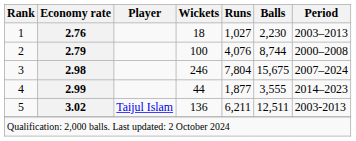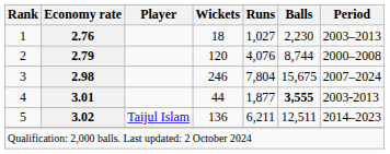 <table class="wikitable plainrowheaders sortable">
 <tr>
 <th scope=col>Rank</th>
 <th scope=col>Economy rate</th>
 <th scope=col>Player</th>
 <th scope=col>Wickets</th>
 <th scope=col>Runs</th>
 <th scope=col>Balls</th>
 <th scope=col>Period</th>
 </tr>
 <tr>
 <td align=center>1</td>
 <th scope=row style=text-align:center;>2.76</th>
 <td></td>
 <td align=center>18</td>
 <td align=center>1,027</td>
 <td align=center>2,230</td>
 <td>2003–2013</td>
 </tr>
 <tr>
 <td align=center>2</td>
 <th scope=row style=text-align:center;>2.79</th>
 <td></td>
-<td align=center>100</td>
+<td align=center>120</td>
 <td align=center>4,076</td>
 <td align=center>8,744</td>
 <td>2000–2008</td>
 </tr>
 <tr>
 <td align=center>3</td>
 <th scope=row style=text-align:center;>2.98</th>
 <td></td>
 <td align=center>246</td>
 <td align=center>7,804</td>
 <td align=center>15,675</td>
 <td>2007–2024</td>
 </tr>
 <tr>
 <td align=center>4</td>
-<th scope=row style=text-align:center;>2.99</th>
+<th scope=row style=text-align:center;>3.01</th>
 <td></td>
 <td align=center>44</td>
 <td align=center>1,877</td>
-<td align=center>3,555</td>
-<td>2014–2023</td>
+<td align=center><strong>3,555</strong></td>
+<td>2003-2013</td>
 </tr>
 <tr>
 <td align=center>5</td>
 <th scope=row style=text-align:center;>3.02</th>
 <td><a href='#'>Taijul Islam</a></td>
 <td align=center>136</td>
 <td align=center>6,211</td>
 <td align=center>12,511</td>
-<td>2003-2013</td>
+<td>2014–2023</td>
 </tr>
 <tr>
 </tr>
 <tr class=sortbottom>
 <td colspan=7><small>Qualification: 2,000 balls. Last updated: 2 October 2024</small></td>
 </tr>
 </table>
